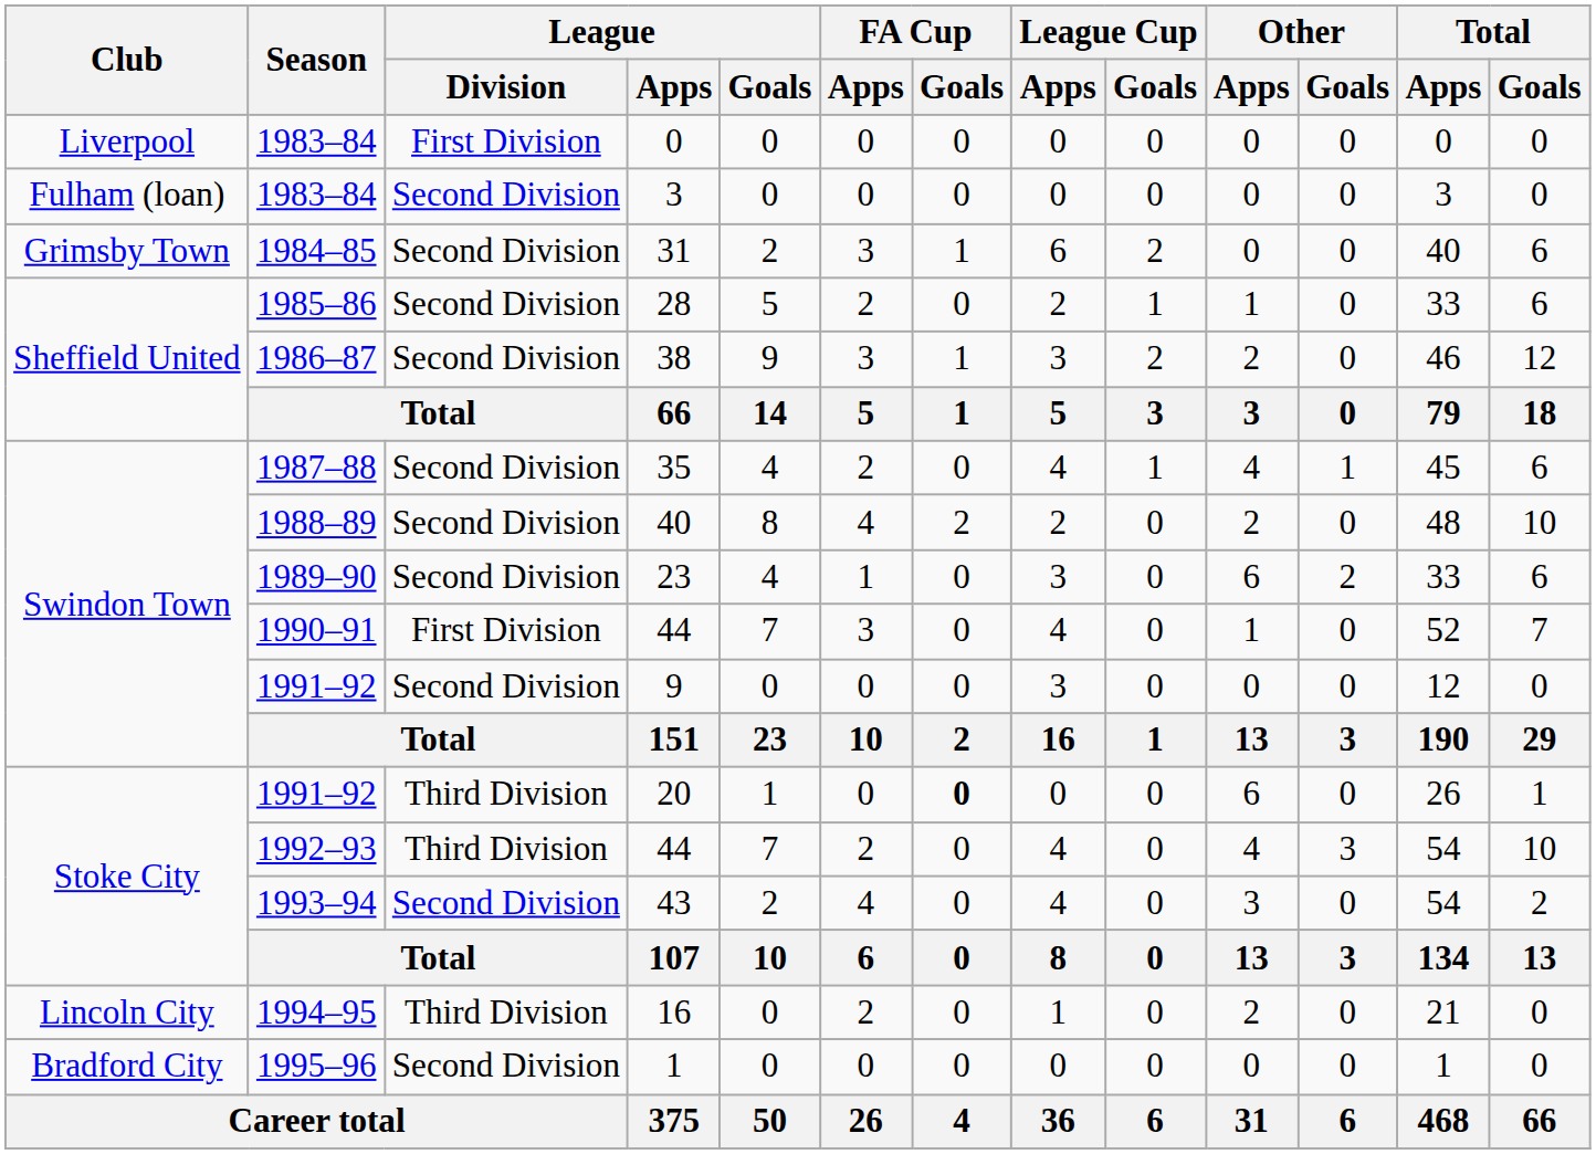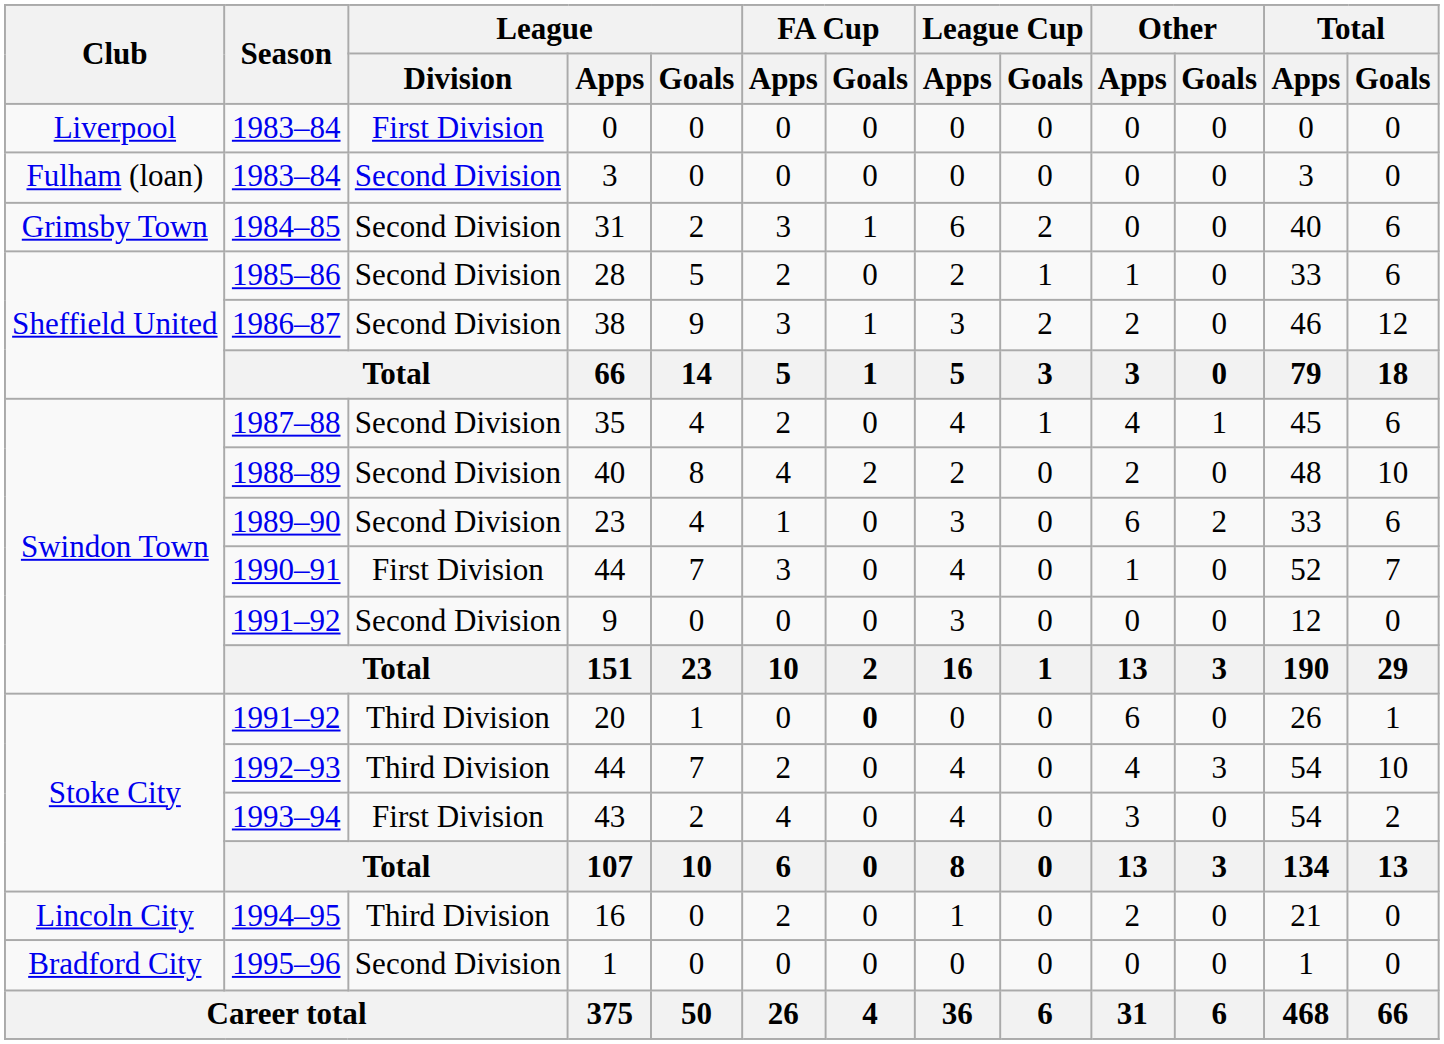 <table class="wikitable" style="text-align: center;">
 <tr>
 <th rowspan="2">Club</th>
 <th rowspan="2">Season</th>
 <th colspan="3">League</th>
 <th colspan="2">FA Cup</th>
 <th colspan="2">League Cup</th>
 <th colspan="2">Other</th>
 <th colspan="2">Total</th>
 </tr>
 <tr>
 <th>Division</th>
 <th>Apps</th>
 <th>Goals</th>
 <th>Apps</th>
 <th>Goals</th>
 <th>Apps</th>
 <th>Goals</th>
 <th>Apps</th>
 <th>Goals</th>
 <th>Apps</th>
 <th>Goals</th>
 </tr>
 <tr>
 <td><a href='#'>Liverpool</a></td>
 <td><a href='#'>1983–84</a></td>
 <td><a href='#'>First Division</a></td>
 <td>0</td>
 <td>0</td>
 <td>0</td>
 <td>0</td>
 <td>0</td>
 <td>0</td>
 <td>0</td>
 <td>0</td>
 <td>0</td>
 <td>0</td>
 </tr>
 <tr>
 <td><a href='#'>Fulham</a> (loan)</td>
 <td><a href='#'>1983–84</a></td>
 <td><a href='#'>Second Division</a></td>
 <td>3</td>
 <td>0</td>
 <td>0</td>
 <td>0</td>
 <td>0</td>
 <td>0</td>
 <td>0</td>
 <td>0</td>
 <td>3</td>
 <td>0</td>
 </tr>
 <tr>
 <td><a href='#'>Grimsby Town</a></td>
 <td><a href='#'>1984–85</a></td>
 <td>Second Division</td>
 <td>31</td>
 <td>2</td>
 <td>3</td>
 <td>1</td>
 <td>6</td>
 <td>2</td>
 <td>0</td>
 <td>0</td>
 <td>40</td>
 <td>6</td>
 </tr>
 <tr>
 <td rowspan="3"><a href='#'>Sheffield United</a></td>
 <td><a href='#'>1985–86</a></td>
 <td>Second Division</td>
 <td>28</td>
 <td>5</td>
 <td>2</td>
 <td>0</td>
 <td>2</td>
 <td>1</td>
 <td>1</td>
 <td>0</td>
 <td>33</td>
 <td>6</td>
 </tr>
 <tr>
 <td><a href='#'>1986–87</a></td>
 <td>Second Division</td>
 <td>38</td>
 <td>9</td>
 <td>3</td>
 <td>1</td>
 <td>3</td>
 <td>2</td>
 <td>2</td>
 <td>0</td>
 <td>46</td>
 <td>12</td>
 </tr>
 <tr>
 <th colspan="2">Total</th>
 <th>66</th>
 <th>14</th>
 <th>5</th>
 <th>1</th>
 <th>5</th>
 <th>3</th>
 <th>3</th>
 <th>0</th>
 <th>79</th>
 <th>18</th>
 </tr>
 <tr>
 <td rowspan="6"><a href='#'>Swindon Town</a></td>
 <td><a href='#'>1987–88</a></td>
 <td>Second Division</td>
 <td>35</td>
 <td>4</td>
 <td>2</td>
 <td>0</td>
 <td>4</td>
 <td>1</td>
 <td>4</td>
 <td>1</td>
 <td>45</td>
 <td>6</td>
 </tr>
 <tr>
 <td><a href='#'>1988–89</a></td>
 <td>Second Division</td>
 <td>40</td>
 <td>8</td>
 <td>4</td>
 <td>2</td>
 <td>2</td>
 <td>0</td>
 <td>2</td>
 <td>0</td>
 <td>48</td>
 <td>10</td>
 </tr>
 <tr>
 <td><a href='#'>1989–90</a></td>
 <td>Second Division</td>
 <td>23</td>
 <td>4</td>
 <td>1</td>
 <td>0</td>
 <td>3</td>
 <td>0</td>
 <td>6</td>
 <td>2</td>
 <td>33</td>
 <td>6</td>
 </tr>
 <tr>
 <td><a href='#'>1990–91</a></td>
 <td>First Division</td>
 <td>44</td>
 <td>7</td>
 <td>3</td>
 <td>0</td>
 <td>4</td>
 <td>0</td>
 <td>1</td>
 <td>0</td>
 <td>52</td>
 <td>7</td>
 </tr>
 <tr>
 <td><a href='#'>1991–92</a></td>
 <td>Second Division</td>
 <td>9</td>
 <td>0</td>
 <td>0</td>
 <td>0</td>
 <td>3</td>
 <td>0</td>
 <td>0</td>
 <td>0</td>
 <td>12</td>
 <td>0</td>
 </tr>
 <tr>
 <th colspan="2">Total</th>
 <th>151</th>
 <th>23</th>
 <th>10</th>
 <th>2</th>
 <th>16</th>
 <th>1</th>
 <th>13</th>
 <th>3</th>
 <th>190</th>
 <th>29</th>
 </tr>
 <tr>
 <td rowspan="4"><a href='#'>Stoke City</a></td>
 <td><a href='#'>1991–92</a></td>
 <td>Third Division</td>
 <td>20</td>
 <td>1</td>
 <td>0</td>
 <td><strong>0</strong></td>
 <td>0</td>
 <td>0</td>
 <td>6</td>
 <td>0</td>
 <td>26</td>
 <td>1</td>
 </tr>
 <tr>
 <td><a href='#'>1992–93</a></td>
 <td>Third Division</td>
 <td>44</td>
 <td>7</td>
 <td>2</td>
 <td>0</td>
 <td>4</td>
 <td>0</td>
 <td>4</td>
 <td>3</td>
 <td>54</td>
 <td>10</td>
 </tr>
 <tr>
 <td><a href='#'>1993–94</a></td>
-<td><a href='#'>Second Division</a></td>
+<td>First Division</td>
 <td>43</td>
 <td>2</td>
 <td>4</td>
 <td>0</td>
 <td>4</td>
 <td>0</td>
 <td>3</td>
 <td>0</td>
 <td>54</td>
 <td>2</td>
 </tr>
 <tr>
 <th colspan="2">Total</th>
 <th>107</th>
 <th>10</th>
 <th>6</th>
 <th>0</th>
 <th>8</th>
 <th>0</th>
 <th>13</th>
 <th>3</th>
 <th>134</th>
 <th>13</th>
 </tr>
 <tr>
 <td><a href='#'>Lincoln City</a></td>
 <td><a href='#'>1994–95</a></td>
 <td>Third Division</td>
 <td>16</td>
 <td>0</td>
 <td>2</td>
 <td>0</td>
 <td>1</td>
 <td>0</td>
 <td>2</td>
 <td>0</td>
 <td>21</td>
 <td>0</td>
 </tr>
 <tr>
 <td><a href='#'>Bradford City</a></td>
 <td><a href='#'>1995–96</a></td>
 <td>Second Division</td>
 <td>1</td>
 <td>0</td>
 <td>0</td>
 <td>0</td>
 <td>0</td>
 <td>0</td>
 <td>0</td>
 <td>0</td>
 <td>1</td>
 <td>0</td>
 </tr>
 <tr>
 <th colspan="3">Career total</th>
 <th>375</th>
 <th>50</th>
 <th>26</th>
 <th>4</th>
 <th>36</th>
 <th>6</th>
 <th>31</th>
 <th>6</th>
 <th>468</th>
 <th>66</th>
 </tr>
 </table>
